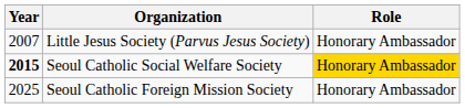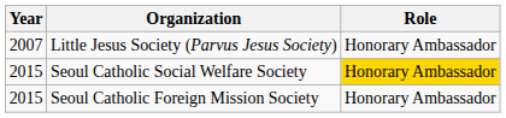 <table class="wikitable">
 <tr>
 <th>Year</th>
 <th>Organization</th>
 <th>Role</th>
 </tr>
 <tr>
 <td>2007</td>
 <td>Little Jesus Society (<em>Parvus Jesus Society</em>)</td>
 <td>Honorary Ambassador</td>
 </tr>
 <tr>
-<td><strong>2015</strong></td>
+<td>2015</td>
 <td>Seoul Catholic Social Welfare Society</td>
 <td style="background: gold;">Honorary Ambassador</td>
 </tr>
 <tr>
-<td>2025</td>
+<td>2015</td>
 <td>Seoul Catholic Foreign Mission Society</td>
 <td>Honorary Ambassador</td>
 </tr>
 </table>
